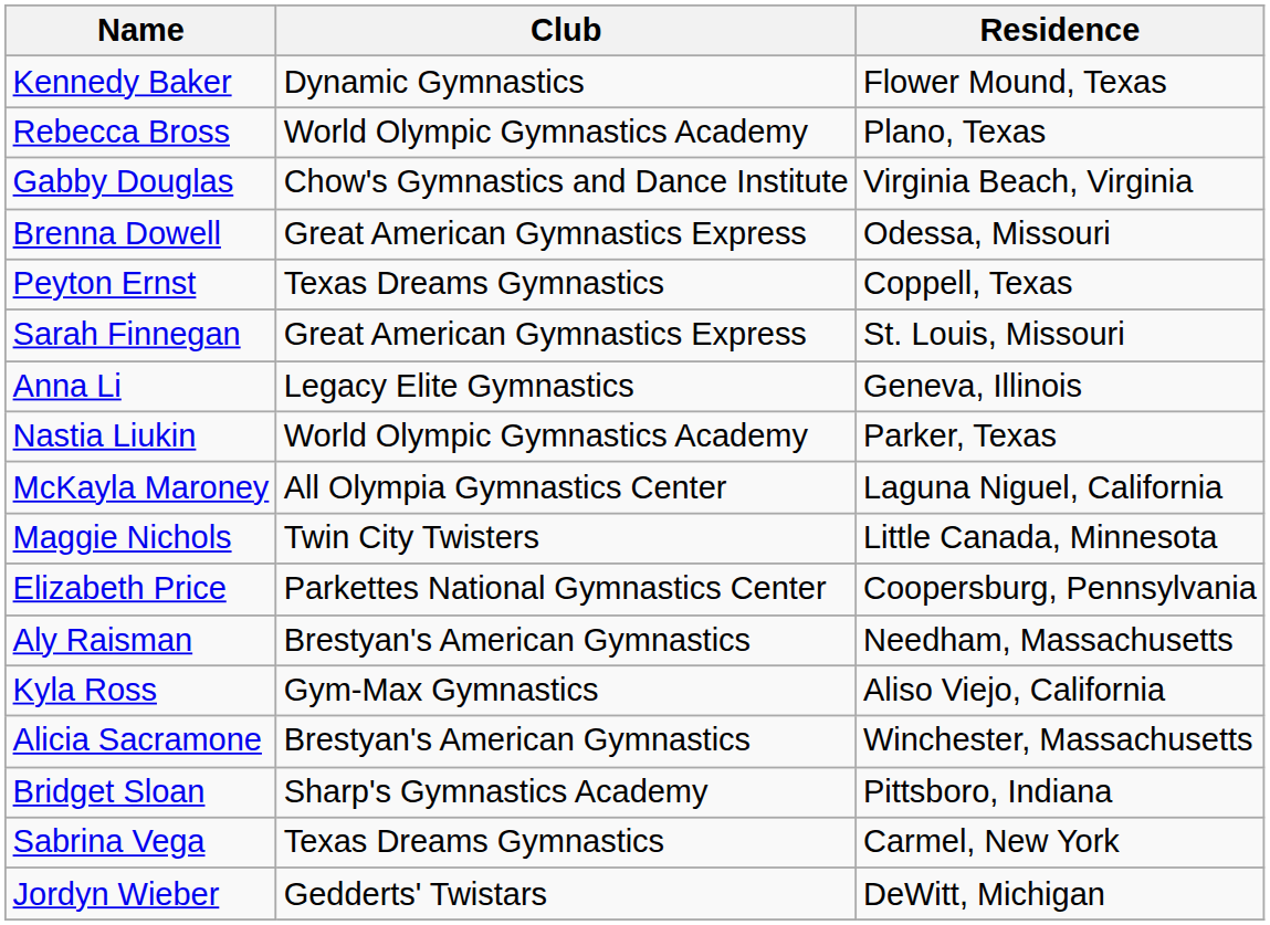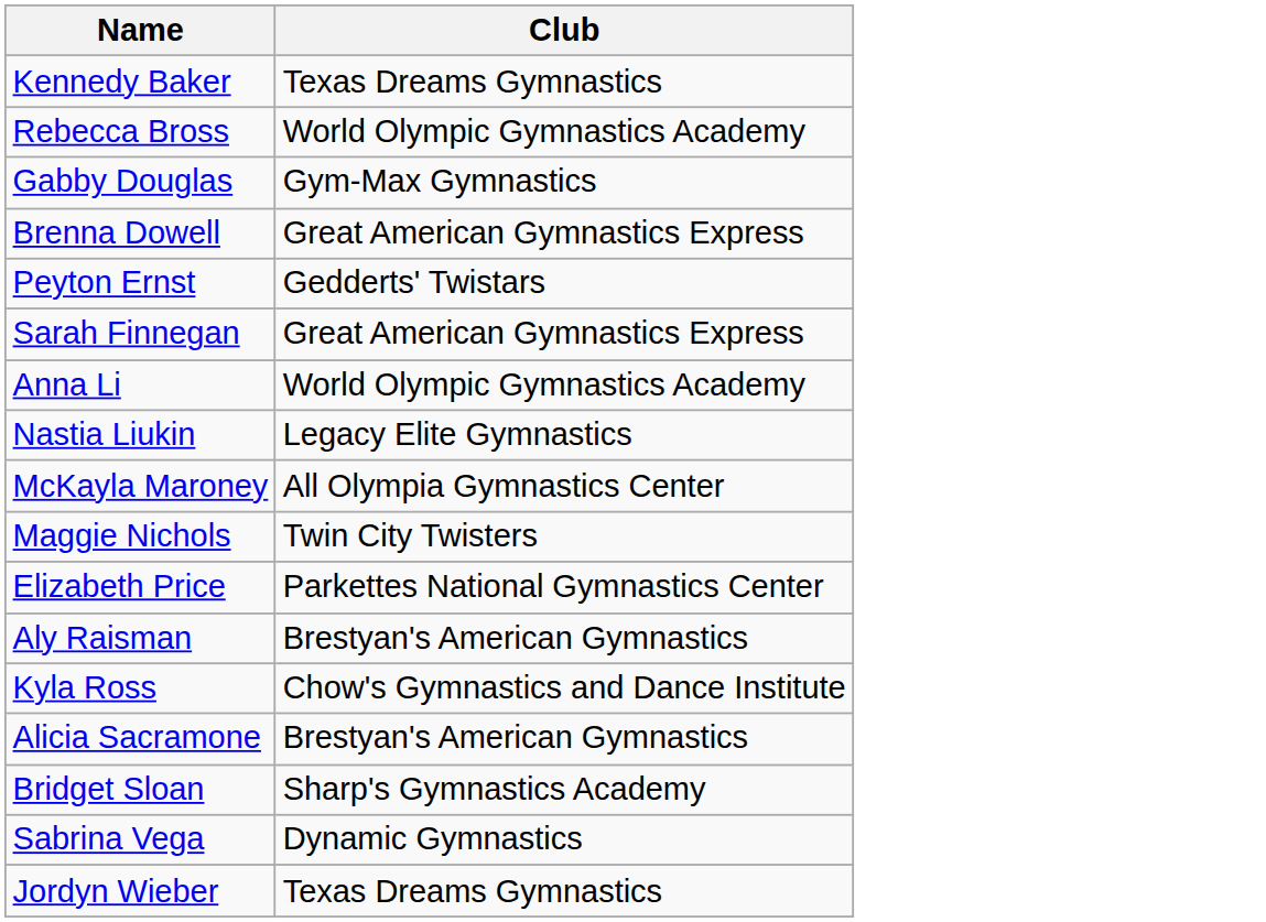 <table class="wikitable">
 <tr>
 <th>Name</th>
 <th>Club</th>
-<th>Residence</th>
 </tr>
 <tr>
 <td><a href='#'>Kennedy Baker</a></td>
-<td>Dynamic Gymnastics</td>
-<td>Flower Mound, Texas</td>
+<td>Texas Dreams Gymnastics</td>
 </tr>
 <tr>
 <td><a href='#'>Rebecca Bross</a></td>
 <td>World Olympic Gymnastics Academy</td>
-<td>Plano, Texas</td>
 </tr>
 <tr>
 <td><a href='#'>Gabby Douglas</a></td>
-<td>Chow's Gymnastics and Dance Institute</td>
-<td>Virginia Beach, Virginia</td>
+<td>Gym-Max Gymnastics</td>
 </tr>
 <tr>
 <td><a href='#'>Brenna Dowell</a></td>
 <td>Great American Gymnastics Express</td>
-<td>Odessa, Missouri</td>
 </tr>
 <tr>
 <td><a href='#'>Peyton Ernst</a></td>
-<td>Texas Dreams Gymnastics</td>
-<td>Coppell, Texas</td>
+<td>Gedderts' Twistars</td>
 </tr>
 <tr>
 <td><a href='#'>Sarah Finnegan</a></td>
 <td>Great American Gymnastics Express</td>
-<td>St. Louis, Missouri</td>
 </tr>
 <tr>
 <td><a href='#'>Anna Li</a></td>
-<td>Legacy Elite Gymnastics</td>
-<td>Geneva, Illinois</td>
+<td>World Olympic Gymnastics Academy</td>
 </tr>
 <tr>
 <td><a href='#'>Nastia Liukin</a></td>
-<td>World Olympic Gymnastics Academy</td>
-<td>Parker, Texas</td>
+<td>Legacy Elite Gymnastics</td>
 </tr>
 <tr>
 <td><a href='#'>McKayla Maroney</a></td>
 <td>All Olympia Gymnastics Center</td>
-<td>Laguna Niguel, California</td>
 </tr>
 <tr>
 <td><a href='#'>Maggie Nichols</a></td>
 <td>Twin City Twisters</td>
-<td>Little Canada, Minnesota</td>
 </tr>
 <tr>
 <td><a href='#'>Elizabeth Price</a></td>
 <td>Parkettes National Gymnastics Center</td>
-<td>Coopersburg, Pennsylvania</td>
 </tr>
 <tr>
 <td><a href='#'>Aly Raisman</a></td>
 <td>Brestyan's American Gymnastics</td>
-<td>Needham, Massachusetts</td>
 </tr>
 <tr>
 <td><a href='#'>Kyla Ross</a></td>
-<td>Gym-Max Gymnastics</td>
-<td>Aliso Viejo, California</td>
+<td>Chow's Gymnastics and Dance Institute</td>
 </tr>
 <tr>
 <td><a href='#'>Alicia Sacramone</a></td>
 <td>Brestyan's American Gymnastics</td>
-<td>Winchester, Massachusetts</td>
 </tr>
 <tr>
 <td><a href='#'>Bridget Sloan</a></td>
 <td>Sharp's Gymnastics Academy</td>
-<td>Pittsboro, Indiana</td>
 </tr>
 <tr>
 <td><a href='#'>Sabrina Vega</a></td>
-<td>Texas Dreams Gymnastics</td>
-<td>Carmel, New York</td>
+<td>Dynamic Gymnastics</td>
 </tr>
 <tr>
 <td><a href='#'>Jordyn Wieber</a></td>
-<td>Gedderts' Twistars</td>
-<td>DeWitt, Michigan</td>
+<td>Texas Dreams Gymnastics</td>
 </tr>
 </table>
